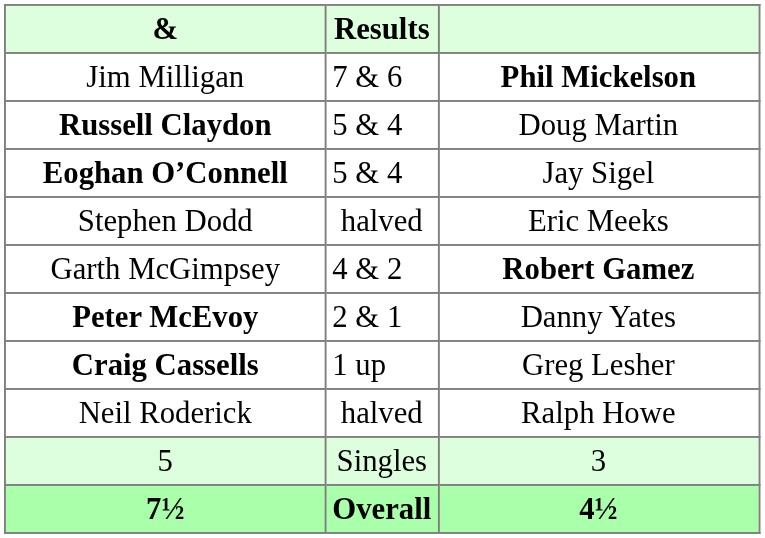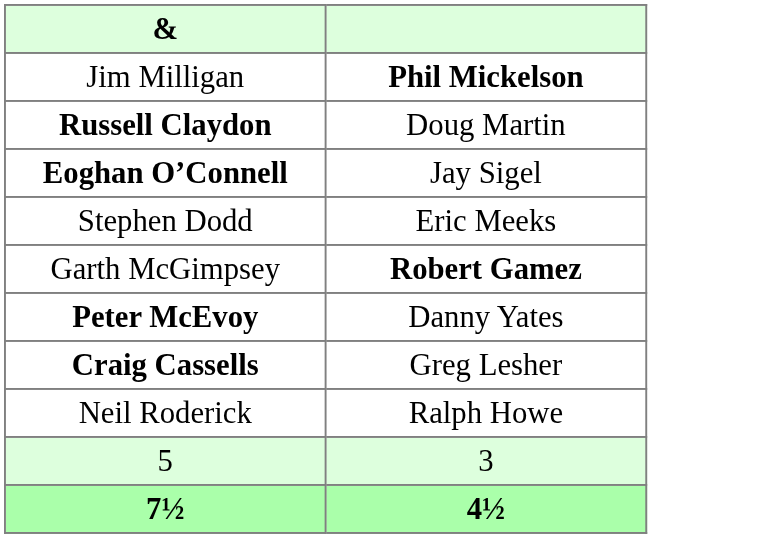 <table border="1" cellpadding="3" style="border-collapse: collapse; text-align:center;">
 <tr style="background:#ddffdd;">
 <th width=160> & </th>
-<th>Results</th>
 <th width=160></th>
 </tr>
 <tr>
 <td>Jim Milligan</td>
-<td align=left> 7 & 6</td>
 <td><strong>Phil Mickelson</strong></td>
 </tr>
 <tr>
 <td><strong>Russell Claydon</strong></td>
-<td align=left>  5 & 4</td>
 <td>Doug Martin</td>
 </tr>
 <tr>
 <td><strong>Eoghan O’Connell</strong></td>
-<td align=left>  5 & 4</td>
 <td>Jay Sigel</td>
 </tr>
 <tr>
 <td>Stephen Dodd</td>
-<td>halved</td>
 <td>Eric Meeks</td>
 </tr>
 <tr>
 <td>Garth McGimpsey</td>
-<td align=left> 4 & 2</td>
 <td><strong>Robert Gamez</strong></td>
 </tr>
 <tr>
 <td><strong>Peter McEvoy</strong></td>
-<td align=left>  2 & 1</td>
 <td>Danny Yates</td>
 </tr>
 <tr>
 <td><strong>Craig Cassells</strong></td>
-<td align=left>  1 up</td>
 <td>Greg Lesher</td>
 </tr>
 <tr>
 <td>Neil Roderick</td>
-<td>halved</td>
 <td>Ralph Howe</td>
 </tr>
 <tr style="background:#ddffdd;">
 <td>5</td>
-<td>Singles</td>
 <td>3</td>
 </tr>
 <tr style="background:#aaffaa;">
 <th>7½</th>
-<th>Overall</th>
 <th>4½</th>
 </tr>
 </table>
